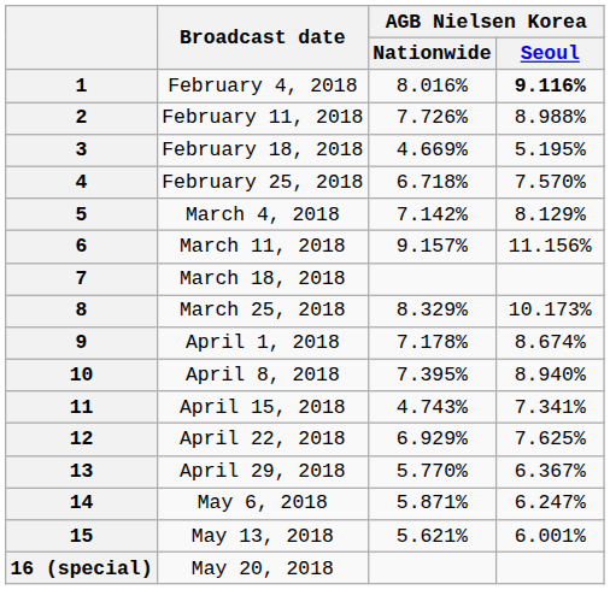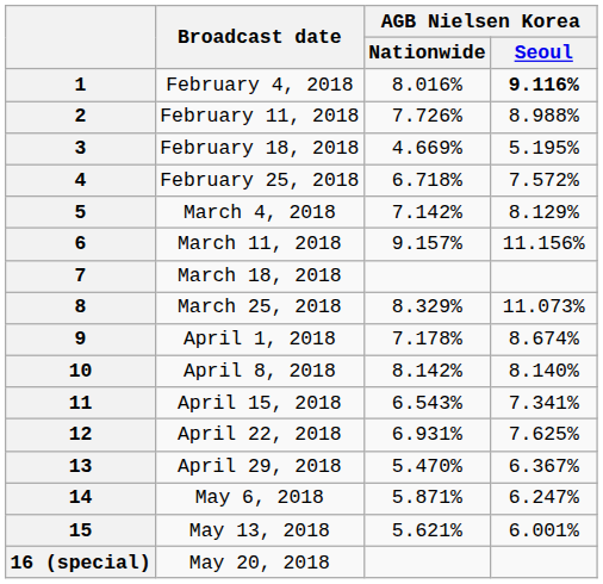 <table class="wikitable" style="text-align:center;">
 <tr>
 <th rowspan="2"></th>
 <th rowspan="2">Broadcast date</th>
 <th colspan="2">AGB Nielsen Korea</th>
 </tr>
 <tr>
 <th style="width:5em;">Nationwide</th>
 <th style="width:5em;"><a href='#'>Seoul</a></th>
 </tr>
 <tr>
 <th>1</th>
 <td>February 4, 2018</td>
 <td>8.016%</td>
 <td><strong>9.116%</strong></td>
 </tr>
 <tr>
 <th>2</th>
 <td>February 11, 2018</td>
 <td>7.726%</td>
 <td>8.988%</td>
 </tr>
 <tr>
 <th>3</th>
 <td>February 18, 2018</td>
 <td>4.669%</td>
 <td>5.195%</td>
 </tr>
 <tr>
 <th>4</th>
 <td>February 25, 2018</td>
 <td>6.718%</td>
-<td>7.570%</td>
+<td>7.572%</td>
 </tr>
 <tr>
 <th>5</th>
 <td>March 4, 2018</td>
 <td>7.142%</td>
 <td>8.129%</td>
 </tr>
 <tr>
 <th>6</th>
 <td>March 11, 2018</td>
 <td>9.157%</td>
 <td>11.156%</td>
 </tr>
 <tr>
 <th>7</th>
 <td>March 18, 2018</td>
 <td></td>
 <td></td>
 </tr>
 <tr>
 <th>8</th>
 <td>March 25, 2018</td>
 <td>8.329%</td>
-<td>10.173%</td>
+<td>11.073%</td>
 </tr>
 <tr>
 <th>9</th>
 <td>April 1, 2018</td>
 <td>7.178%</td>
 <td>8.674%</td>
 </tr>
 <tr>
 <th>10</th>
 <td>April 8, 2018</td>
-<td>7.395%</td>
-<td>8.940%</td>
+<td>8.142%</td>
+<td>8.140%</td>
 </tr>
 <tr>
 <th>11</th>
 <td>April 15, 2018</td>
-<td>4.743%</td>
+<td>6.543%</td>
 <td>7.341%</td>
 </tr>
 <tr>
 <th>12</th>
 <td>April 22, 2018</td>
-<td>6.929%</td>
+<td>6.931%</td>
 <td>7.625%</td>
 </tr>
 <tr>
 <th>13</th>
 <td>April 29, 2018</td>
-<td>5.770%</td>
+<td>5.470%</td>
 <td>6.367%</td>
 </tr>
 <tr>
 <th>14</th>
 <td>May 6, 2018</td>
 <td>5.871%</td>
 <td>6.247%</td>
 </tr>
 <tr>
 <th>15</th>
 <td>May 13, 2018</td>
 <td>5.621%</td>
 <td>6.001%</td>
 </tr>
 <tr>
 <th>16 (special)</th>
 <td>May 20, 2018</td>
 <td></td>
 <td></td>
 </tr>
 </table>
